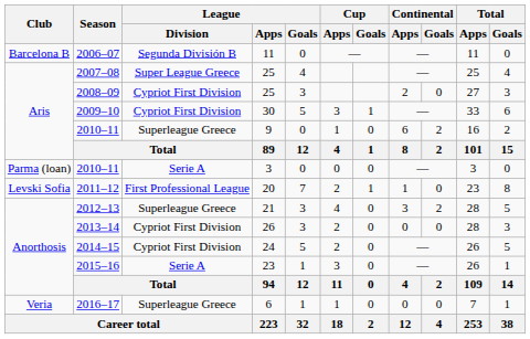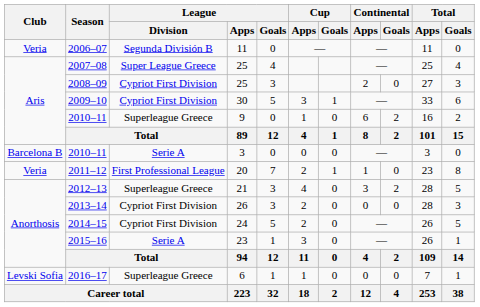 <table class="wikitable" style="text-align: center;">
 <tr>
 <th rowspan="2">Club</th>
 <th rowspan="2">Season</th>
 <th colspan="3">League</th>
 <th colspan="2">Cup</th>
 <th colspan="2">Continental</th>
 <th colspan="2">Total</th>
 </tr>
 <tr>
 <th>Division</th>
 <th>Apps</th>
 <th>Goals</th>
 <th>Apps</th>
 <th>Goals</th>
 <th>Apps</th>
 <th>Goals</th>
 <th>Apps</th>
 <th>Goals</th>
 </tr>
 <tr>
-<td rowspan="1"><a href='#'>Barcelona B</a></td>
+<td rowspan="1"><a href='#'>Veria</a></td>
 <td><a href='#'>2006–07</a></td>
 <td><a href='#'>Segunda División B</a></td>
 <td>11</td>
 <td>0</td>
 <td colspan="2">—</td>
 <td colspan="2">—</td>
 <td>11</td>
 <td>0</td>
 </tr>
 <tr>
 <td rowspan="5"><a href='#'>Aris</a></td>
 <td><a href='#'>2007–08</a></td>
 <td><a href='#'>Super League Greece</a></td>
 <td>25</td>
 <td>4</td>
 <td></td>
 <td></td>
 <td colspan="2">—</td>
 <td>25</td>
 <td>4</td>
 </tr>
 <tr>
 <td><a href='#'>2008–09</a></td>
 <td><a href='#'>Cypriot First Division</a></td>
 <td>25</td>
 <td>3</td>
 <td></td>
 <td></td>
 <td>2</td>
 <td>0</td>
 <td>27</td>
 <td>3</td>
 </tr>
 <tr>
 <td><a href='#'>2009–10</a></td>
 <td><a href='#'>Cypriot First Division</a></td>
 <td>30</td>
 <td>5</td>
 <td>3</td>
 <td>1</td>
 <td colspan="2">—</td>
 <td>33</td>
 <td>6</td>
 </tr>
 <tr>
 <td><a href='#'>2010–11</a></td>
 <td>Superleague Greece</td>
 <td>9</td>
 <td>0</td>
 <td>1</td>
 <td>0</td>
 <td>6</td>
 <td>2</td>
 <td>16</td>
 <td>2</td>
 </tr>
 <tr>
 <th colspan="2">Total</th>
 <th>89</th>
 <th>12</th>
 <th>4</th>
 <th>1</th>
 <th>8</th>
 <th>2</th>
 <th>101</th>
 <th>15</th>
 </tr>
 <tr>
-<td><a href='#'>Parma</a> (loan)</td>
+<td rowspan="1"><a href='#'>Barcelona B</a></td>
 <td><a href='#'>2010–11</a></td>
 <td><a href='#'>Serie A</a></td>
 <td>3</td>
 <td>0</td>
 <td>0</td>
 <td>0</td>
 <td colspan="2">—</td>
 <td>3</td>
 <td>0</td>
 </tr>
 <tr>
-<td><a href='#'>Levski Sofia</a></td>
+<td rowspan="1"><a href='#'>Veria</a></td>
 <td><a href='#'>2011–12</a></td>
 <td><a href='#'>First Professional League</a></td>
 <td>20</td>
 <td>7</td>
 <td>2</td>
 <td>1</td>
 <td>1</td>
 <td>0</td>
 <td>23</td>
 <td>8</td>
 </tr>
 <tr>
 <td rowspan="5"><a href='#'>Anorthosis</a></td>
 <td><a href='#'>2012–13</a></td>
 <td>Superleague Greece</td>
 <td>21</td>
 <td>3</td>
 <td>4</td>
 <td>0</td>
 <td>3</td>
 <td>2</td>
 <td>28</td>
 <td>5</td>
 </tr>
 <tr>
 <td><a href='#'>2013–14</a></td>
 <td>Cypriot First Division</td>
 <td>26</td>
 <td>3</td>
 <td>2</td>
 <td>0</td>
 <td>0</td>
 <td>0</td>
 <td>28</td>
 <td>3</td>
 </tr>
 <tr>
 <td><a href='#'>2014–15</a></td>
 <td>Cypriot First Division</td>
 <td>24</td>
 <td>5</td>
 <td>2</td>
 <td>0</td>
 <td colspan="2">—</td>
 <td>26</td>
 <td>5</td>
 </tr>
 <tr>
 <td><a href='#'>2015–16</a></td>
 <td><a href='#'>Serie A</a></td>
 <td>23</td>
 <td>1</td>
 <td>3</td>
 <td>0</td>
 <td colspan="2">—</td>
 <td>26</td>
 <td>1</td>
 </tr>
 <tr>
 <th colspan="2">Total</th>
 <th>94</th>
 <th>12</th>
 <th>11</th>
 <th>0</th>
 <th>4</th>
 <th>2</th>
 <th>109</th>
 <th>14</th>
 </tr>
 <tr>
-<td rowspan="1"><a href='#'>Veria</a></td>
+<td><a href='#'>Levski Sofia</a></td>
 <td><a href='#'>2016–17</a></td>
 <td>Superleague Greece</td>
 <td>6</td>
 <td>1</td>
 <td>1</td>
 <td>0</td>
 <td>0</td>
 <td>0</td>
 <td>7</td>
 <td>1</td>
 </tr>
 <tr>
 <th colspan="3">Career total</th>
 <th>223</th>
 <th>32</th>
 <th>18</th>
 <th>2</th>
 <th>12</th>
 <th>4</th>
 <th>253</th>
 <th>38</th>
 </tr>
 </table>
